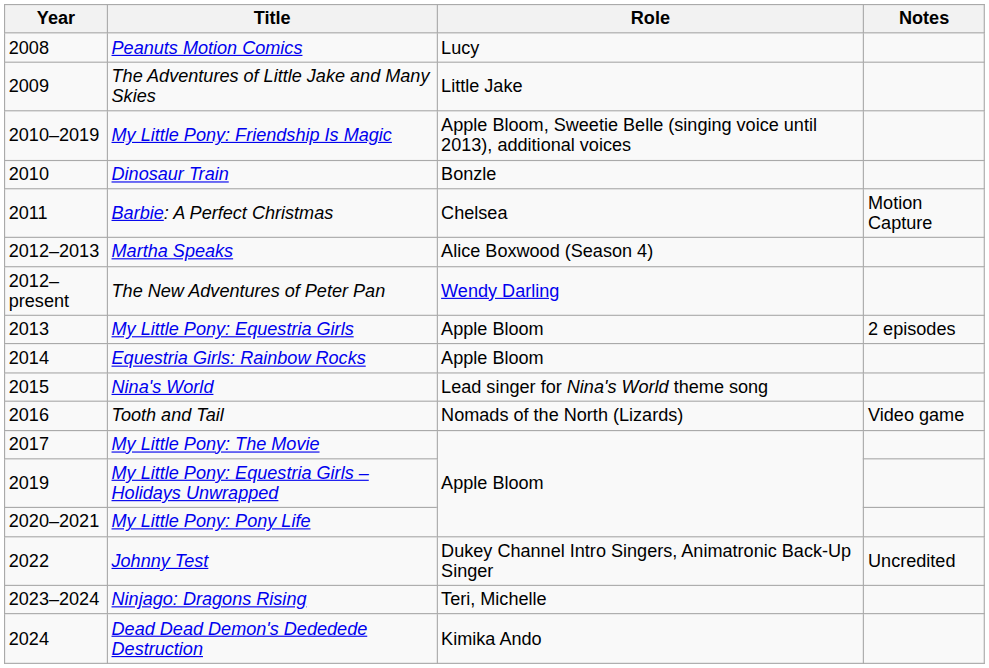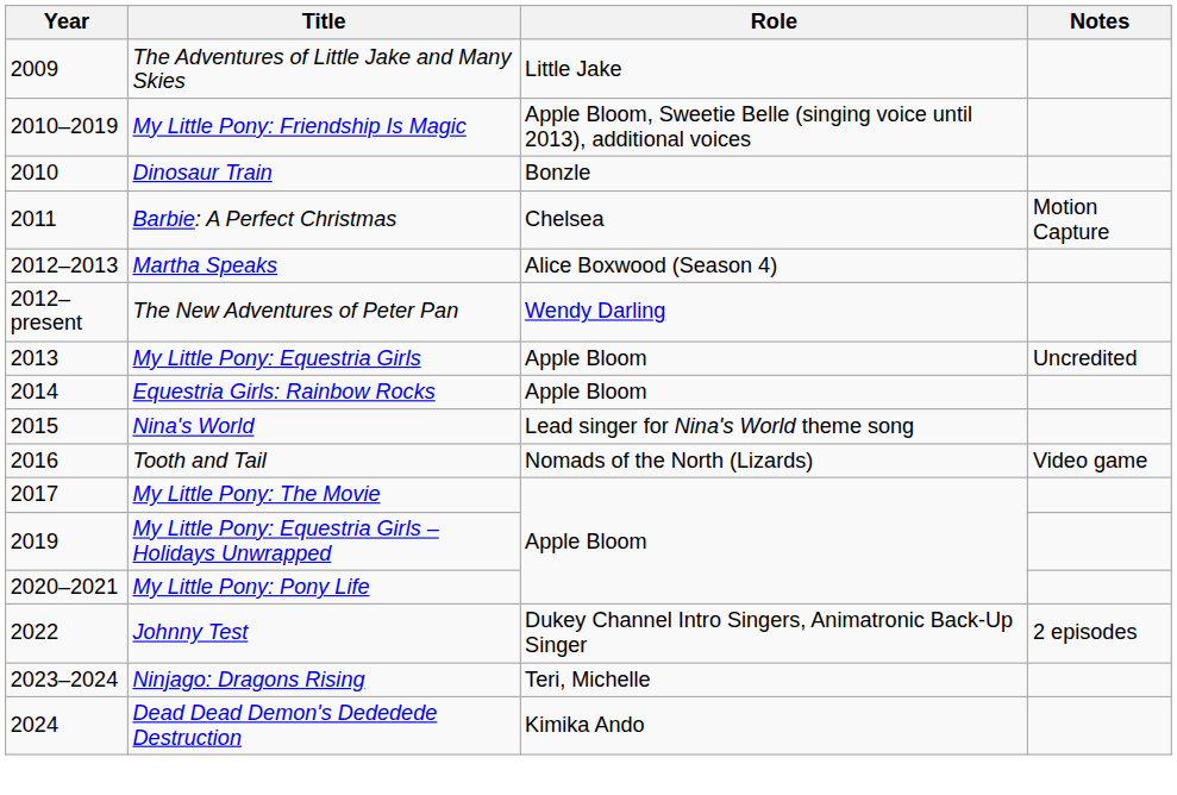 <table class = "wikitable sortable">
 <tr>
 <th>Year</th>
 <th>Title</th>
 <th>Role</th>
 <th class="unsortable">Notes</th>
-</tr>
-<tr>
-<td>2008</td>
-<td><em><a href='#'>Peanuts Motion Comics</a></em></td>
-<td>Lucy</td>
-<td></td>
 </tr>
 <tr>
 <td>2009</td>
 <td data-sort-value="Adventures of Little Jake and Many Skies, The"><em>The Adventures of Little Jake and Many Skies</em></td>
 <td>Little Jake</td>
 <td></td>
 </tr>
 <tr>
 <td>2010–2019</td>
 <td><em><a href='#'>My Little Pony: Friendship Is Magic</a></em></td>
 <td>Apple Bloom, Sweetie Belle (singing voice until 2013), additional voices</td>
 <td></td>
 </tr>
 <tr>
 <td>2010</td>
 <td><em><a href='#'>Dinosaur Train</a></em></td>
 <td>Bonzle</td>
 <td></td>
 </tr>
 <tr>
 <td>2011</td>
 <td><em><a href='#'>Barbie</a>: A Perfect Christmas</em></td>
 <td>Chelsea</td>
 <td>Motion Capture</td>
 </tr>
 <tr>
 <td>2012–2013</td>
 <td><em><a href='#'>Martha Speaks</a></em></td>
 <td>Alice Boxwood (Season 4)</td>
 <td></td>
 </tr>
 <tr>
 <td>2012–present</td>
 <td data-sort-value="New Adventures of Peter Pan, The"><em>The New Adventures of Peter Pan</em></td>
 <td><a href='#'>Wendy Darling</a></td>
 <td></td>
 </tr>
 <tr>
 <td>2013</td>
 <td><em><a href='#'>My Little Pony: Equestria Girls</a></em></td>
 <td>Apple Bloom</td>
-<td>2 episodes</td>
+<td>Uncredited</td>
 </tr>
 <tr>
 <td>2014</td>
 <td><em><a href='#'>Equestria Girls: Rainbow Rocks</a></em></td>
 <td>Apple Bloom</td>
 <td></td>
 </tr>
 <tr>
 <td>2015</td>
 <td><em><a href='#'>Nina's World</a></em></td>
 <td>Lead singer for <em>Nina's World</em> theme song</td>
 <td></td>
 </tr>
 <tr>
 <td>2016</td>
 <td><em>Tooth and Tail</em></td>
 <td>Nomads of the North (Lizards)</td>
 <td>Video game</td>
 </tr>
 <tr>
 <td>2017</td>
 <td><em><a href='#'>My Little Pony: The Movie</a></em></td>
 <td rowspan="3">Apple Bloom</td>
 <td></td>
 </tr>
 <tr>
 <td>2019</td>
 <td><em><a href='#'>My Little Pony: Equestria Girls – Holidays Unwrapped</a></em></td>
 <td></td>
 </tr>
 <tr>
 <td>2020–2021</td>
 <td><em><a href='#'>My Little Pony: Pony Life</a></em></td>
 <td></td>
 </tr>
 <tr>
 <td>2022</td>
 <td><em><a href='#'>Johnny Test</a></em></td>
 <td>Dukey Channel Intro Singers, Animatronic Back-Up Singer</td>
-<td>Uncredited</td>
+<td>2 episodes</td>
 </tr>
 <tr>
 <td>2023–2024</td>
 <td><em><a href='#'>Ninjago: Dragons Rising</a></em></td>
 <td>Teri, Michelle</td>
 </tr>
 <tr>
 <td>2024</td>
 <td><em><a href='#'>Dead Dead Demon's Dededede Destruction</a></em></td>
 <td>Kimika Ando</td>
 <td></td>
 </tr>
 </table>
